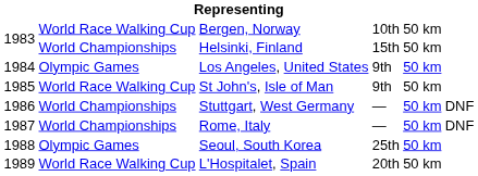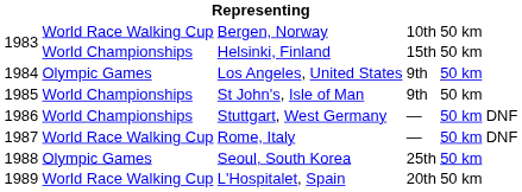 <table>
 <tr>
 <th colspan="6">Representing </th>
 </tr>
 <tr>
 <td rowspan=2>1983</td>
 <td><a href='#'>World Race Walking Cup</a></td>
 <td><a href='#'>Bergen, Norway</a></td>
 <td>10th</td>
 <td>50 km</td>
 <td></td>
 </tr>
 <tr>
 <td><a href='#'>World Championships</a></td>
 <td><a href='#'>Helsinki, Finland</a></td>
 <td>15th</td>
 <td>50 km</td>
 <td></td>
 </tr>
 <tr>
 <td>1984</td>
 <td><a href='#'>Olympic Games</a></td>
 <td><a href='#'>Los Angeles</a>, <a href='#'>United States</a></td>
 <td>9th</td>
 <td><a href='#'>50 km</a></td>
 <td></td>
 </tr>
 <tr>
 <td>1985</td>
-<td><a href='#'>World Race Walking Cup</a></td>
+<td><a href='#'>World Championships</a></td>
 <td><a href='#'>St John's</a>, <a href='#'>Isle of Man</a></td>
 <td>9th</td>
 <td>50 km</td>
 <td></td>
 </tr>
 <tr>
 <td>1986</td>
 <td><a href='#'>World Championships</a></td>
 <td><a href='#'>Stuttgart</a>, <a href='#'>West Germany</a></td>
 <td>—</td>
 <td><a href='#'>50 km</a></td>
 <td>DNF</td>
 </tr>
 <tr>
 <td>1987</td>
-<td><a href='#'>World Championships</a></td>
+<td><a href='#'>World Race Walking Cup</a></td>
 <td><a href='#'>Rome, Italy</a></td>
 <td>—</td>
 <td><a href='#'>50 km</a></td>
 <td>DNF</td>
 </tr>
 <tr>
 <td>1988</td>
 <td><a href='#'>Olympic Games</a></td>
 <td><a href='#'>Seoul, South Korea</a></td>
 <td>25th</td>
 <td><a href='#'>50 km</a></td>
 <td></td>
 </tr>
 <tr>
 <td>1989</td>
 <td><a href='#'>World Race Walking Cup</a></td>
 <td><a href='#'>L'Hospitalet</a>, <a href='#'>Spain</a></td>
 <td>20th</td>
 <td>50 km</td>
 <td></td>
 </tr>
 </table>
